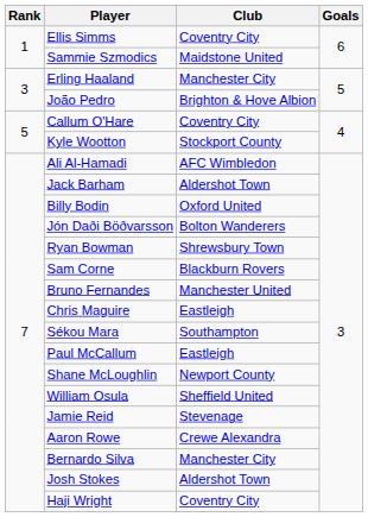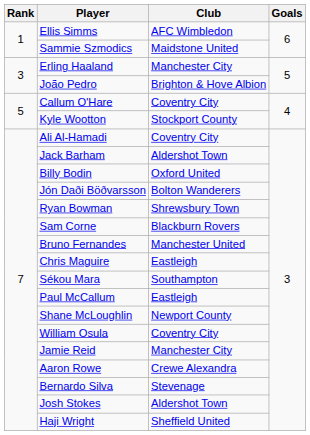 <table class="wikitable sortable">
 <tr>
 <th>Rank</th>
 <th>Player</th>
 <th>Club</th>
 <th>Goals</th>
 </tr>
 <tr>
 <td rowspan="2" align="center">1</td>
 <td align="left"> <a href='#'>Ellis Simms</a></td>
-<td align="left"><a href='#'>Coventry City</a></td>
+<td align="left"><a href='#'>AFC Wimbledon</a></td>
 <td rowspan="2" align="center">6</td>
 </tr>
 <tr>
 <td align="left"> <a href='#'>Sammie Szmodics</a></td>
 <td align="left"><a href='#'>Maidstone United</a></td>
 </tr>
 <tr>
 <td align="center" rowspan="2">3</td>
 <td align="left"> <a href='#'>Erling Haaland</a></td>
 <td align="left"><a href='#'>Manchester City</a></td>
 <td align="center" rowspan="2">5</td>
 </tr>
 <tr>
 <td align="left"> <a href='#'>João Pedro</a></td>
 <td align="left"><a href='#'>Brighton & Hove Albion</a></td>
 </tr>
 <tr>
 <td align="center" rowspan="2">5</td>
 <td align="left"> <a href='#'>Callum O'Hare</a></td>
 <td align="left"><a href='#'>Coventry City</a></td>
 <td align="center" rowspan="2">4</td>
 </tr>
 <tr>
 <td align="left"> <a href='#'>Kyle Wootton</a></td>
 <td align="left"><a href='#'>Stockport County</a></td>
 </tr>
 <tr>
 <td align="center" rowspan="17">7</td>
 <td align="left"> <a href='#'>Ali Al-Hamadi</a></td>
-<td align="left"><a href='#'>AFC Wimbledon</a></td>
+<td align="left"><a href='#'>Coventry City</a></td>
 <td align="center" rowspan="17">3</td>
 </tr>
 <tr>
 <td align="left"> <a href='#'>Jack Barham</a></td>
 <td align="left"><a href='#'>Aldershot Town</a></td>
 </tr>
 <tr>
 <td align="left"> <a href='#'>Billy Bodin</a></td>
 <td align="left"><a href='#'>Oxford United</a></td>
 </tr>
 <tr>
 <td align="left"> <a href='#'>Jón Daði Böðvarsson</a></td>
 <td align="left"><a href='#'>Bolton Wanderers</a></td>
 </tr>
 <tr>
 <td align="left"> <a href='#'>Ryan Bowman</a></td>
 <td align="left"><a href='#'>Shrewsbury Town</a></td>
 </tr>
 <tr>
 <td align="left"> <a href='#'>Sam Corne</a></td>
 <td align="left"><a href='#'>Blackburn Rovers</a></td>
 </tr>
 <tr>
 <td align="left"> <a href='#'>Bruno Fernandes</a></td>
 <td align="left"><a href='#'>Manchester United</a></td>
 </tr>
 <tr>
 <td align="left"> <a href='#'>Chris Maguire</a></td>
 <td align="left"><a href='#'>Eastleigh</a></td>
 </tr>
 <tr>
 <td align="left"> <a href='#'>Sékou Mara</a></td>
 <td align="left"><a href='#'>Southampton</a></td>
 </tr>
 <tr>
 <td align="left"> <a href='#'>Paul McCallum</a></td>
 <td align="left"><a href='#'>Eastleigh</a></td>
 </tr>
 <tr>
 <td align="left"> <a href='#'>Shane McLoughlin</a></td>
 <td align="left"><a href='#'>Newport County</a></td>
 </tr>
 <tr>
 <td align="left"> <a href='#'>William Osula</a></td>
-<td align="left"><a href='#'>Sheffield United</a></td>
+<td align="left"><a href='#'>Coventry City</a></td>
 </tr>
 <tr>
 <td align="left"> <a href='#'>Jamie Reid</a></td>
-<td align="left"><a href='#'>Stevenage</a></td>
+<td align="left"><a href='#'>Manchester City</a></td>
 </tr>
 <tr>
 <td align="left"> <a href='#'>Aaron Rowe</a></td>
 <td align="left"><a href='#'>Crewe Alexandra</a></td>
 </tr>
 <tr>
 <td align="left"> <a href='#'>Bernardo Silva</a></td>
-<td align="left"><a href='#'>Manchester City</a></td>
+<td align="left"><a href='#'>Stevenage</a></td>
 </tr>
 <tr>
 <td align="left"> <a href='#'>Josh Stokes</a></td>
 <td align="left"><a href='#'>Aldershot Town</a></td>
 </tr>
 <tr>
 <td align="left"> <a href='#'>Haji Wright</a></td>
-<td align="left"><a href='#'>Coventry City</a></td>
+<td align="left"><a href='#'>Sheffield United</a></td>
 </tr>
 </table>
